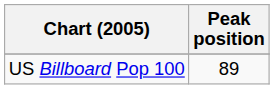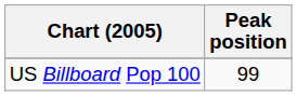 <table class="wikitable sortable">
 <tr>
 <th align="left">Chart (2005)</th>
 <th align="center">Peak<br>position</th>
 </tr>
 <tr>
 </tr>
 <tr>
 </tr>
 <tr>
 <td align="left">US <em><a href='#'>Billboard</a></em> <a href='#'>Pop 100</a></td>
-<td align="center">89</td>
+<td align="center">99</td>
 </tr>
 </table>
